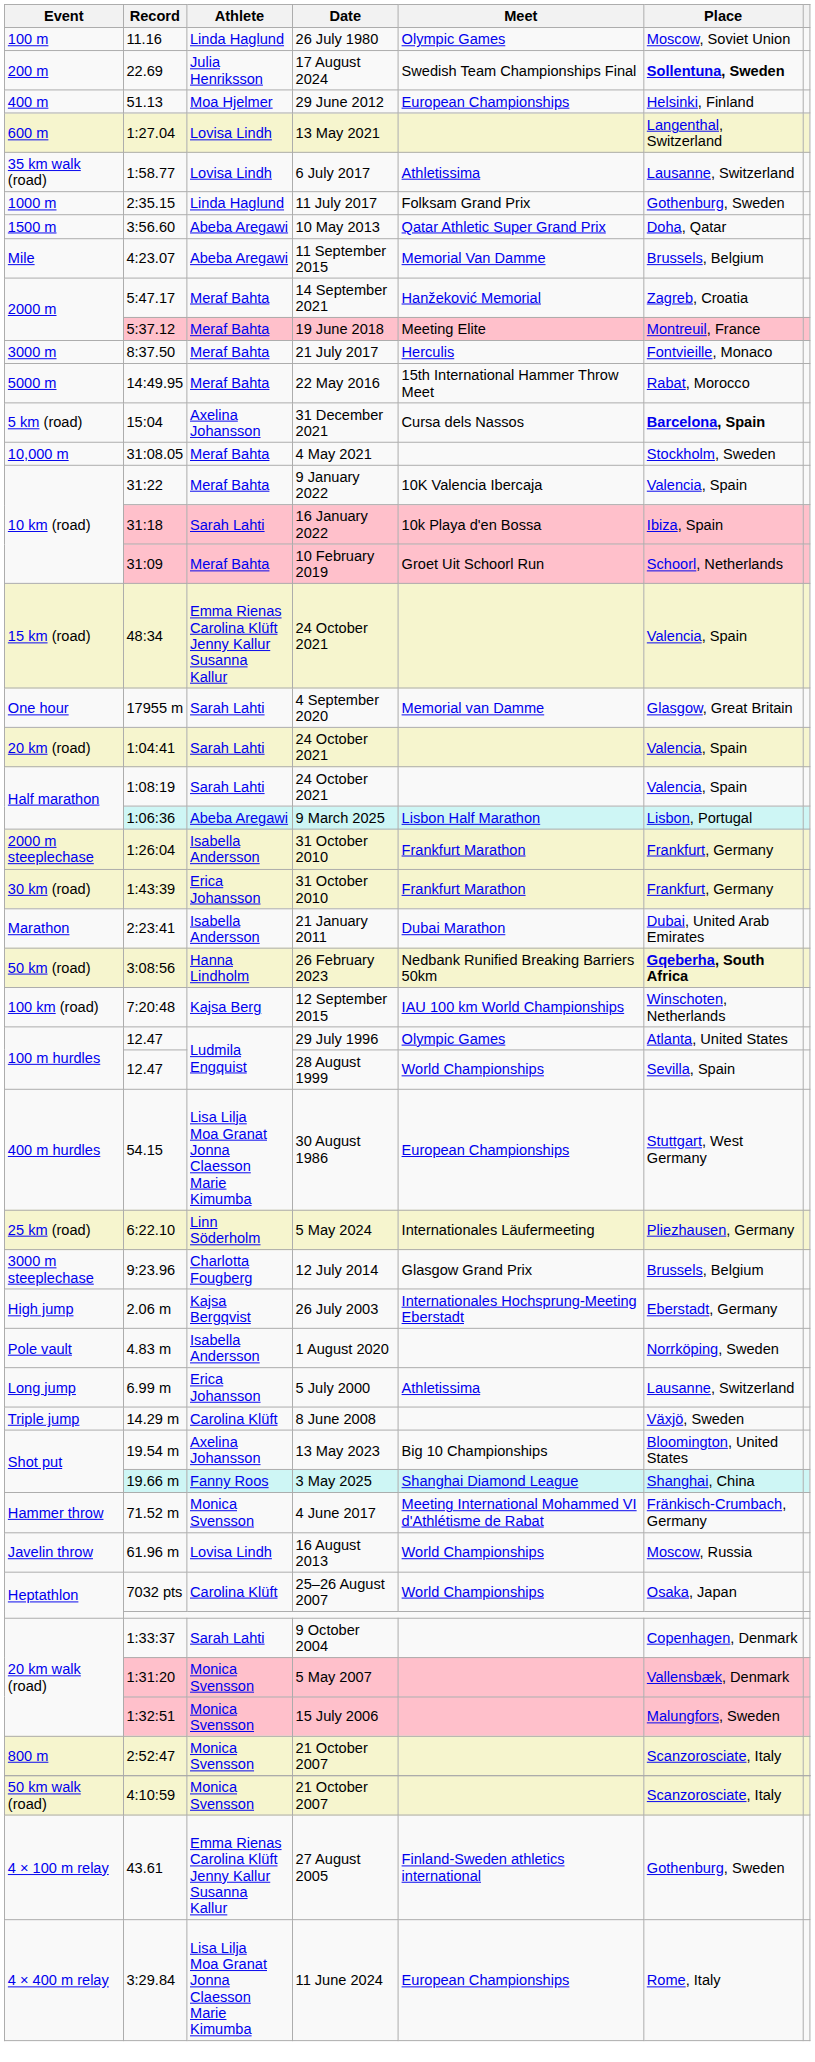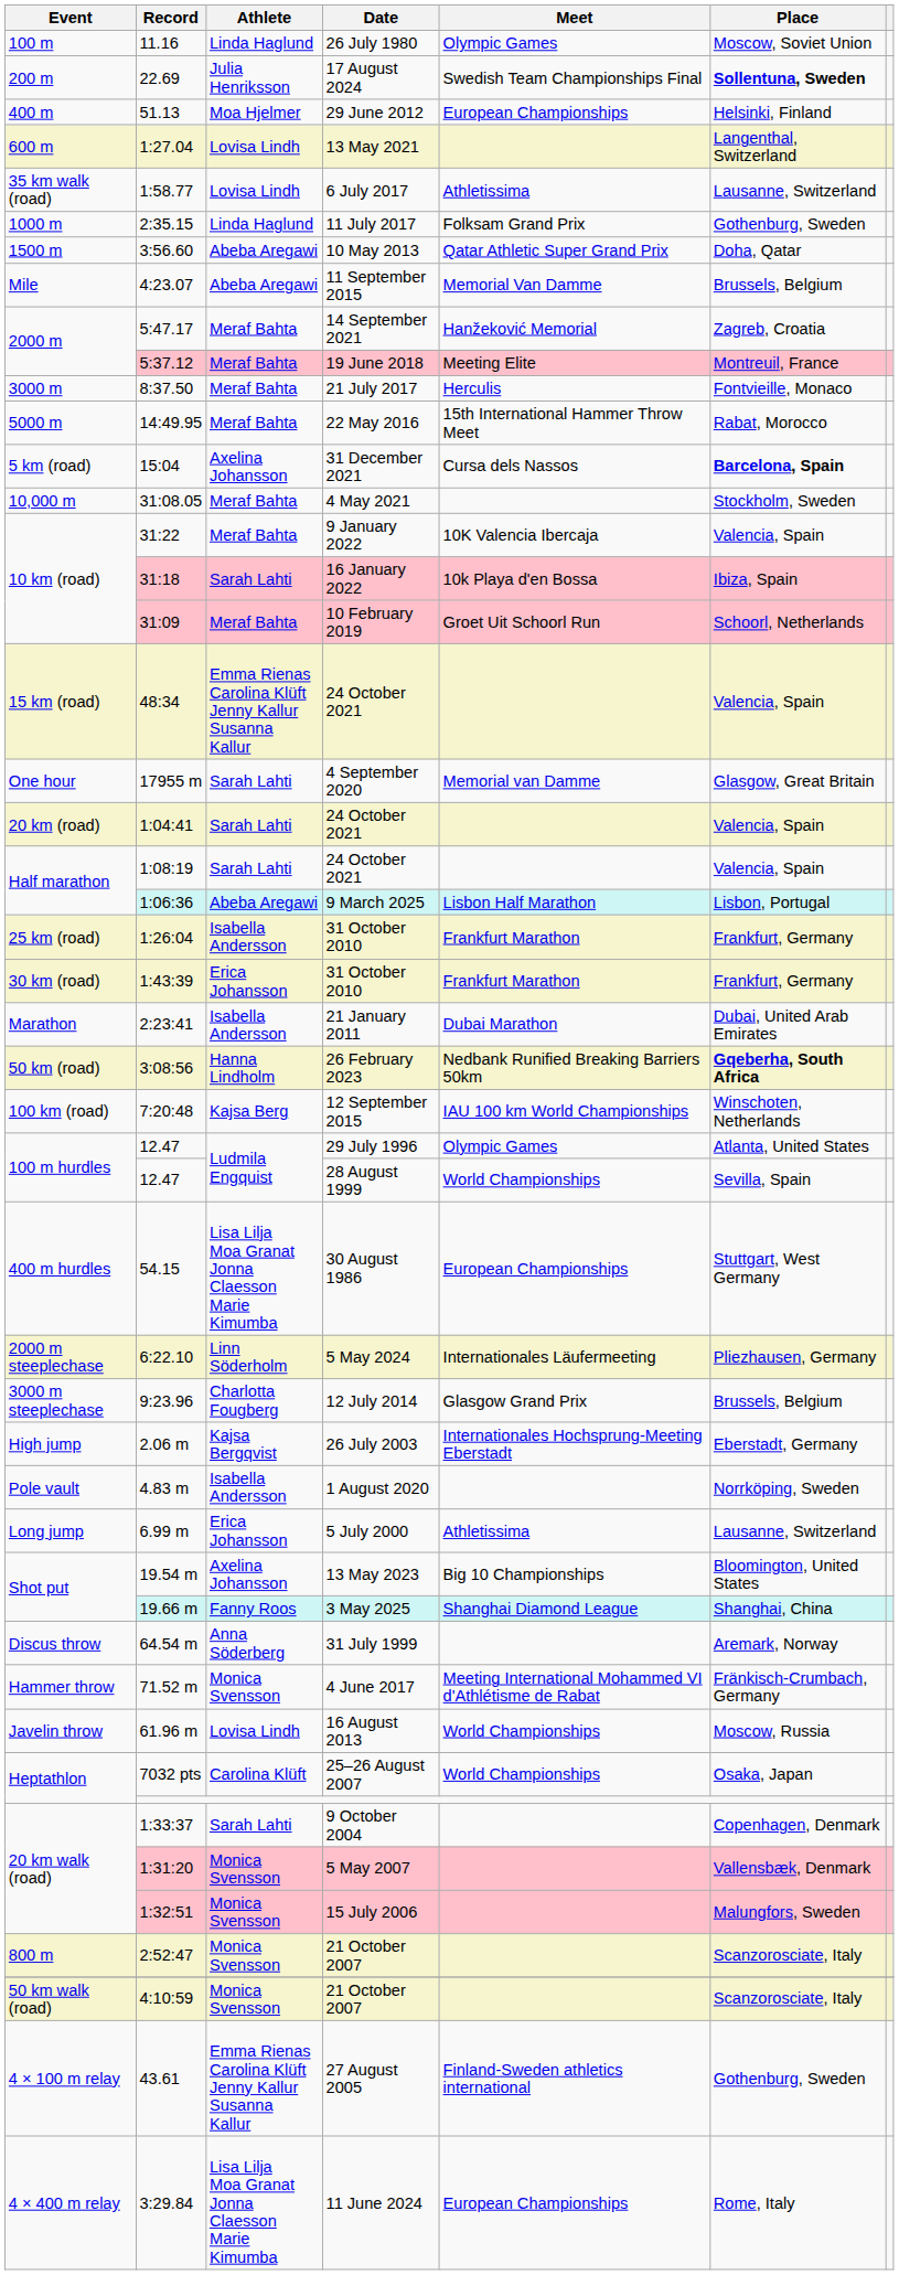 <table class="wikitable" style="font-size:95%; width: 95%;">
 <tr>
 <th>Event</th>
 <th>Record</th>
 <th>Athlete</th>
 <th>Date</th>
 <th>Meet</th>
 <th>Place</th>
 <th></th>
 </tr>
 <tr>
 <td><a href='#'>100 m</a></td>
 <td>11.16 </td>
 <td><a href='#'>Linda Haglund</a></td>
 <td>26 July 1980</td>
 <td><a href='#'>Olympic Games</a></td>
 <td><a href='#'>Moscow</a>, Soviet Union</td>
 <td></td>
 </tr>
 <tr>
 <td><a href='#'>200 m</a></td>
 <td>22.69 </td>
 <td><a href='#'>Julia Henriksson</a></td>
 <td>17 August 2024</td>
 <td>Swedish Team Championships Final</td>
 <td><strong><a href='#'>Sollentuna</a>, Sweden</strong></td>
 <td></td>
 </tr>
 <tr>
 <td><a href='#'>400 m</a></td>
 <td>51.13</td>
 <td><a href='#'>Moa Hjelmer</a></td>
 <td>29 June 2012</td>
 <td><a href='#'>European Championships</a></td>
 <td><a href='#'>Helsinki</a>, Finland</td>
 <td></td>
 </tr>
 <tr style="background:#f6F5CE;">
 <td><a href='#'>600 m</a></td>
 <td>1:27.04</td>
 <td><a href='#'>Lovisa Lindh</a></td>
 <td>13 May 2021</td>
 <td></td>
 <td><a href='#'>Langenthal</a>, Switzerland</td>
 <td></td>
 </tr>
 <tr>
 <td><a href='#'>35 km walk</a> (road)</td>
 <td>1:58.77</td>
 <td><a href='#'>Lovisa Lindh</a></td>
 <td>6 July 2017</td>
 <td><a href='#'>Athletissima</a></td>
 <td><a href='#'>Lausanne</a>, Switzerland</td>
 <td></td>
 </tr>
 <tr>
 <td><a href='#'>1000 m</a></td>
 <td>2:35.15</td>
 <td><a href='#'>Linda Haglund</a></td>
 <td>11 July 2017</td>
 <td>Folksam Grand Prix</td>
 <td><a href='#'>Gothenburg</a>, Sweden</td>
 <td></td>
 </tr>
 <tr>
 <td><a href='#'>1500 m</a></td>
 <td>3:56.60</td>
 <td><a href='#'>Abeba Aregawi</a></td>
 <td>10 May 2013</td>
 <td><a href='#'>Qatar Athletic Super Grand Prix</a></td>
 <td><a href='#'>Doha</a>, Qatar</td>
 <td></td>
 </tr>
 <tr>
 <td><a href='#'>Mile</a></td>
 <td>4:23.07</td>
 <td><a href='#'>Abeba Aregawi</a></td>
 <td>11 September 2015</td>
 <td><a href='#'>Memorial Van Damme</a></td>
 <td><a href='#'>Brussels</a>, Belgium</td>
 <td></td>
 </tr>
 <tr>
 <td rowspan=2><a href='#'>2000 m</a></td>
 <td>5:47.17</td>
 <td><a href='#'>Meraf Bahta</a></td>
 <td>14 September 2021</td>
 <td><a href='#'>Hanžeković Memorial</a></td>
 <td><a href='#'>Zagreb</a>, Croatia</td>
 <td></td>
 </tr>
 <tr style="background:pink">
 <td>5:37.12</td>
 <td><a href='#'>Meraf Bahta</a></td>
 <td>19 June 2018</td>
 <td>Meeting Elite</td>
 <td><a href='#'>Montreuil</a>, France</td>
 <td></td>
 </tr>
 <tr>
 <td><a href='#'>3000 m</a></td>
 <td>8:37.50</td>
 <td><a href='#'>Meraf Bahta</a></td>
 <td>21 July 2017</td>
 <td><a href='#'>Herculis</a></td>
 <td><a href='#'>Fontvieille</a>, Monaco</td>
 <td></td>
 </tr>
 <tr>
 <td><a href='#'>5000 m</a></td>
 <td>14:49.95</td>
 <td><a href='#'>Meraf Bahta</a></td>
 <td>22 May 2016</td>
 <td>15th International Hammer Throw Meet</td>
 <td><a href='#'>Rabat</a>, Morocco</td>
 <td></td>
 </tr>
 <tr>
 <td><a href='#'>5 km</a> (road)</td>
 <td>15:04 </td>
 <td><a href='#'>Axelina Johansson</a></td>
 <td>31 December 2021</td>
 <td>Cursa dels Nassos</td>
 <td><strong><a href='#'>Barcelona</a>, Spain</strong></td>
 <td></td>
 </tr>
 <tr>
 <td><a href='#'>10,000 m</a></td>
 <td>31:08.05</td>
 <td><a href='#'>Meraf Bahta</a></td>
 <td>4 May 2021</td>
 <td></td>
 <td><a href='#'>Stockholm</a>, Sweden</td>
 <td></td>
 </tr>
 <tr>
 <td rowspan=3><a href='#'>10 km</a> (road)</td>
 <td>31:22</td>
 <td><a href='#'>Meraf Bahta</a></td>
 <td>9 January 2022</td>
 <td>10K Valencia Ibercaja</td>
 <td><a href='#'>Valencia</a>, Spain</td>
 <td></td>
 </tr>
 <tr style="background:pink">
 <td>31:18 </td>
 <td><a href='#'>Sarah Lahti</a></td>
 <td>16 January 2022</td>
 <td>10k Playa d'en Bossa</td>
 <td><a href='#'>Ibiza</a>, Spain</td>
 <td></td>
 </tr>
 <tr style="background:pink">
 <td>31:09</td>
 <td><a href='#'>Meraf Bahta</a></td>
 <td>10 February 2019</td>
 <td>Groet Uit Schoorl Run</td>
 <td><a href='#'>Schoorl</a>, Netherlands</td>
 <td></td>
 </tr>
 <tr style="background:#f6F5CE;">
 <td><a href='#'>15 km</a> (road)</td>
 <td>48:34</td>
 <td><br><a href='#'>Emma Rienas</a><br><a href='#'>Carolina Klüft</a><br><a href='#'>Jenny Kallur</a><br><a href='#'>Susanna Kallur</a></td>
 <td>24 October 2021</td>
 <td></td>
 <td><a href='#'>Valencia</a>, Spain</td>
 <td></td>
 </tr>
 <tr>
 <td><a href='#'>One hour</a></td>
 <td>17955 m</td>
 <td><a href='#'>Sarah Lahti</a></td>
 <td>4 September 2020</td>
 <td><a href='#'>Memorial van Damme</a></td>
 <td><a href='#'>Glasgow</a>, Great Britain</td>
 <td></td>
 </tr>
 <tr style="background:#f6F5CE;">
 <td><a href='#'>20 km</a> (road)</td>
 <td>1:04:41</td>
 <td><a href='#'>Sarah Lahti</a></td>
 <td>24 October 2021</td>
 <td></td>
 <td><a href='#'>Valencia</a>, Spain</td>
 <td></td>
 </tr>
 <tr>
 <td rowspan=2><a href='#'>Half marathon</a></td>
 <td>1:08:19</td>
 <td><a href='#'>Sarah Lahti</a></td>
 <td>24 October 2021</td>
 <td></td>
 <td><a href='#'>Valencia</a>, Spain</td>
 <td></td>
 </tr>
 <tr bgcolor=#CEF6F5>
 <td>1:06:36</td>
 <td><a href='#'>Abeba Aregawi</a></td>
 <td>9 March 2025</td>
 <td><a href='#'>Lisbon Half Marathon</a></td>
 <td><a href='#'>Lisbon</a>, Portugal</td>
 <td></td>
 </tr>
 <tr style="background:#f6F5CE;">
-<td><a href='#'>2000 m steeplechase</a></td>
+<td><a href='#'>25 km</a> (road)</td>
 <td>1:26:04</td>
 <td><a href='#'>Isabella Andersson</a></td>
 <td>31 October 2010</td>
 <td><a href='#'>Frankfurt Marathon</a></td>
 <td><a href='#'>Frankfurt</a>, Germany</td>
 <td></td>
 </tr>
 <tr style="background:#f6F5CE;">
 <td><a href='#'>30 km</a> (road)</td>
 <td>1:43:39</td>
 <td><a href='#'>Erica Johansson</a></td>
 <td>31 October 2010</td>
 <td><a href='#'>Frankfurt Marathon</a></td>
 <td><a href='#'>Frankfurt</a>, Germany</td>
 <td></td>
 </tr>
 <tr>
 <td><a href='#'>Marathon</a></td>
 <td>2:23:41</td>
 <td><a href='#'>Isabella Andersson</a></td>
 <td>21 January 2011</td>
 <td><a href='#'>Dubai Marathon</a></td>
 <td><a href='#'>Dubai</a>, United Arab Emirates</td>
 <td></td>
 </tr>
 <tr style="background:#f6F5CE;">
 <td><a href='#'>50 km</a> (road)</td>
 <td>3:08:56 </td>
 <td><a href='#'>Hanna Lindholm</a></td>
 <td>26 February 2023</td>
 <td>Nedbank Runified Breaking Barriers 50km</td>
 <td><strong><a href='#'>Gqeberha</a>, South Africa</strong></td>
 <td></td>
 </tr>
 <tr>
 <td><a href='#'>100 km</a> (road)</td>
 <td>7:20:48</td>
 <td><a href='#'>Kajsa Berg</a></td>
 <td>12 September 2015</td>
 <td><a href='#'>IAU 100 km World Championships</a></td>
 <td><a href='#'>Winschoten</a>, Netherlands</td>
 <td></td>
 </tr>
 <tr>
 <td rowspan=2><a href='#'>100 m hurdles</a></td>
 <td>12.47 </td>
 <td rowspan=2><a href='#'>Ludmila Engquist</a></td>
 <td>29 July 1996</td>
 <td><a href='#'>Olympic Games</a></td>
 <td><a href='#'>Atlanta</a>, United States</td>
 <td></td>
 </tr>
 <tr>
 <td>12.47 </td>
 <td>28 August 1999</td>
 <td><a href='#'>World Championships</a></td>
 <td><a href='#'>Sevilla</a>, Spain</td>
 <td></td>
 </tr>
 <tr>
 <td><a href='#'>400 m hurdles</a></td>
 <td>54.15</td>
 <td><br><a href='#'>Lisa Lilja</a><br><a href='#'>Moa Granat</a><br><a href='#'>Jonna Claesson</a><br><a href='#'>Marie Kimumba</a></td>
 <td>30 August 1986</td>
 <td><a href='#'>European Championships</a></td>
 <td><a href='#'>Stuttgart</a>, West Germany</td>
 <td></td>
 </tr>
 <tr style="background:#f6F5CE;">
-<td><a href='#'>25 km</a> (road)</td>
+<td><a href='#'>2000 m steeplechase</a></td>
 <td>6:22.10</td>
 <td><a href='#'>Linn Söderholm</a></td>
 <td>5 May 2024</td>
 <td>Internationales Läufermeeting</td>
 <td><a href='#'>Pliezhausen</a>, Germany</td>
 <td></td>
 </tr>
 <tr>
 <td><a href='#'>3000 m steeplechase</a></td>
 <td>9:23.96</td>
 <td><a href='#'>Charlotta Fougberg</a></td>
 <td>12 July 2014</td>
 <td>Glasgow Grand Prix</td>
 <td><a href='#'>Brussels</a>, Belgium</td>
 <td></td>
 </tr>
 <tr>
 <td><a href='#'>High jump</a></td>
 <td>2.06 m</td>
 <td><a href='#'>Kajsa Bergqvist</a></td>
 <td>26 July 2003</td>
 <td><a href='#'>Internationales Hochsprung-Meeting Eberstadt</a></td>
 <td><a href='#'>Eberstadt</a>, Germany</td>
 <td></td>
 </tr>
 <tr>
 <td><a href='#'>Pole vault</a></td>
 <td>4.83 m</td>
 <td><a href='#'>Isabella Andersson</a></td>
 <td>1 August 2020</td>
 <td></td>
 <td><a href='#'>Norrköping</a>, Sweden</td>
 <td></td>
 </tr>
 <tr>
 <td><a href='#'>Long jump</a></td>
 <td>6.99 m </td>
 <td><a href='#'>Erica Johansson</a></td>
 <td>5 July 2000</td>
 <td><a href='#'>Athletissima</a></td>
 <td><a href='#'>Lausanne</a>, Switzerland</td>
 <td></td>
 </tr>
 <tr>
-<td><a href='#'>Triple jump</a></td>
-<td>14.29 m </td>
-<td><a href='#'>Carolina Klüft</a></td>
-<td>8 June 2008</td>
-<td></td>
-<td><a href='#'>Växjö</a>, Sweden</td>
-<td></td>
-</tr>
-<tr>
 <td rowspan=2><a href='#'>Shot put</a></td>
 <td>19.54 m</td>
 <td><a href='#'>Axelina Johansson</a></td>
 <td>13 May 2023</td>
 <td>Big 10 Championships</td>
 <td><a href='#'>Bloomington</a>, United States</td>
 <td></td>
 </tr>
 <tr bgcolor=#CEF6F5>
 <td>19.66 m</td>
 <td><a href='#'>Fanny Roos</a></td>
 <td>3 May 2025</td>
 <td><a href='#'>Shanghai Diamond League</a></td>
 <td><a href='#'>Shanghai</a>, China</td>
+<td></td>
+</tr>
+<tr>
+<td><a href='#'>Discus throw</a></td>
+<td>64.54 m</td>
+<td><a href='#'>Anna Söderberg</a></td>
+<td>31 July 1999</td>
+<td></td>
+<td><a href='#'>Aremark</a>, Norway</td>
 <td></td>
 </tr>
 <tr>
 <td><a href='#'>Hammer throw</a></td>
 <td>71.52 m</td>
 <td><a href='#'>Monica Svensson</a></td>
 <td>4 June 2017</td>
 <td><a href='#'>Meeting International Mohammed VI d'Athlétisme de Rabat</a></td>
 <td><a href='#'>Fränkisch-Crumbach</a>, Germany</td>
 <td></td>
 </tr>
 <tr>
 <td><a href='#'>Javelin throw</a></td>
 <td>61.96 m</td>
 <td><a href='#'>Lovisa Lindh</a></td>
 <td>16 August 2013</td>
 <td><a href='#'>World Championships</a></td>
 <td><a href='#'>Moscow</a>, Russia</td>
 <td></td>
 </tr>
 <tr>
 <td rowspan=2><a href='#'>Heptathlon</a></td>
 <td>7032 pts</td>
 <td><a href='#'>Carolina Klüft</a></td>
 <td>25–26 August 2007</td>
 <td><a href='#'>World Championships</a></td>
 <td><a href='#'>Osaka</a>, Japan</td>
 <td></td>
 </tr>
 <tr>
 <td colspan=5></td>
 <td></td>
 </tr>
 <tr>
 <td rowspan=3><a href='#'>20 km walk</a> (road)</td>
 <td>1:33:37</td>
 <td><a href='#'>Sarah Lahti</a></td>
 <td>9 October 2004</td>
 <td></td>
 <td><a href='#'>Copenhagen</a>, Denmark</td>
 <td></td>
 </tr>
 <tr style="background:pink">
 <td>1:31:20</td>
 <td><a href='#'>Monica Svensson</a></td>
 <td>5 May 2007</td>
 <td></td>
 <td><a href='#'>Vallensbæk</a>, Denmark</td>
 <td></td>
 </tr>
 <tr style="background:pink">
 <td>1:32:51</td>
 <td><a href='#'>Monica Svensson</a></td>
 <td>15 July 2006</td>
 <td></td>
 <td><a href='#'>Malungfors</a>, Sweden</td>
 <td></td>
 </tr>
 <tr style="background:#f6F5CE;">
 <td><a href='#'>800 m</a></td>
 <td>2:52:47</td>
 <td><a href='#'>Monica Svensson</a></td>
 <td>21 October 2007</td>
 <td></td>
 <td><a href='#'>Scanzorosciate</a>, Italy</td>
 <td></td>
 </tr>
 <tr>
 </tr>
 <tr style="background:#f6F5CE;">
 <td><a href='#'>50 km walk</a> (road)</td>
 <td>4:10:59</td>
 <td><a href='#'>Monica Svensson</a></td>
 <td>21 October 2007</td>
 <td></td>
 <td><a href='#'>Scanzorosciate</a>, Italy</td>
 <td></td>
 </tr>
 <tr>
 <td><a href='#'>4 × 100 m relay</a></td>
 <td>43.61</td>
 <td><br><a href='#'>Emma Rienas</a><br><a href='#'>Carolina Klüft</a><br><a href='#'>Jenny Kallur</a><br><a href='#'>Susanna Kallur</a></td>
 <td>27 August 2005</td>
 <td><a href='#'>Finland-Sweden athletics international</a></td>
 <td><a href='#'>Gothenburg</a>, Sweden</td>
 <td></td>
 </tr>
 <tr>
 <td><a href='#'>4 × 400 m relay</a></td>
 <td>3:29.84</td>
 <td><br><a href='#'>Lisa Lilja</a><br><a href='#'>Moa Granat</a><br><a href='#'>Jonna Claesson</a><br><a href='#'>Marie Kimumba</a></td>
 <td>11 June 2024</td>
 <td><a href='#'>European Championships</a></td>
 <td><a href='#'>Rome</a>, Italy</td>
 <td></td>
 </tr>
 </table>
